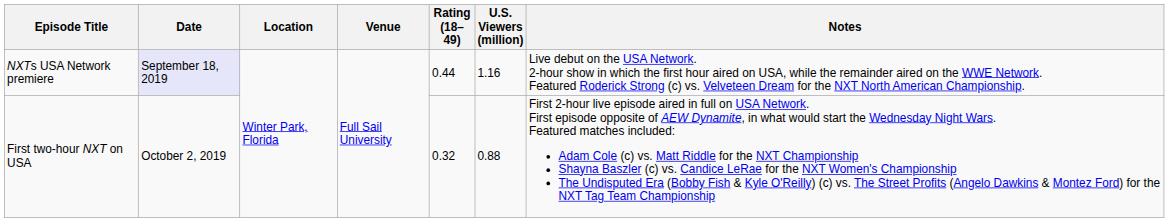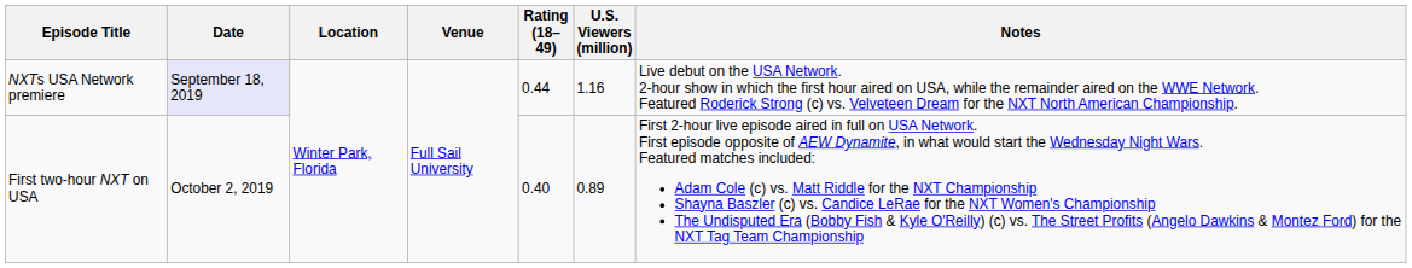 <table class="wikitable sortable" font-size="85%">
 <tr>
 <th>Episode Title</th>
 <th>Date</th>
 <th>Location</th>
 <th>Venue</th>
 <th>Rating<br>(18–49)</th>
 <th>U.S.<br>Viewers<br>(million)</th>
 <th>Notes</th>
 </tr>
 <tr>
 <td><em>NXT</em>s USA Network premiere</td>
 <td style="background: lavender;">September 18, 2019</td>
 <td rowspan="2"><a href='#'>Winter Park, Florida</a></td>
 <td rowspan="2"><a href='#'>Full Sail University</a></td>
 <td>0.44</td>
 <td>1.16</td>
 <td>Live debut on the <a href='#'>USA Network</a>.<br>2-hour show in which the first hour aired on USA, while the remainder aired on the <a href='#'>WWE Network</a>.<br>Featured <a href='#'>Roderick Strong</a> (c) vs. <a href='#'>Velveteen Dream</a> for the <a href='#'>NXT North American Championship</a>.</td>
 </tr>
 <tr>
 <td>First two-hour <em>NXT</em> on USA</td>
 <td>October 2, 2019</td>
-<td>0.32</td>
-<td>0.88</td>
+<td>0.40</td>
+<td>0.89</td>
 <td>First 2-hour live episode aired in full on <a href='#'>USA Network</a>.<br>First episode opposite of <em><a href='#'>AEW Dynamite</a></em>, in what would start the <a href='#'>Wednesday Night Wars</a>.<br>Featured matches included:<ul><li><a href='#'>Adam Cole</a> (c) vs. <a href='#'>Matt Riddle</a> for the <a href='#'>NXT Championship</a></li><li><a href='#'>Shayna Baszler</a> (c) vs. <a href='#'>Candice LeRae</a> for the <a href='#'>NXT Women's Championship</a></li><li><a href='#'>The Undisputed Era</a> (<a href='#'>Bobby Fish</a> & <a href='#'>Kyle O'Reilly</a>) (c) vs. <a href='#'>The Street Profits</a> (<a href='#'>Angelo Dawkins</a> & <a href='#'>Montez Ford</a>) for the <a href='#'>NXT Tag Team Championship</a></li></ul></td>
 </tr>
 </table>
